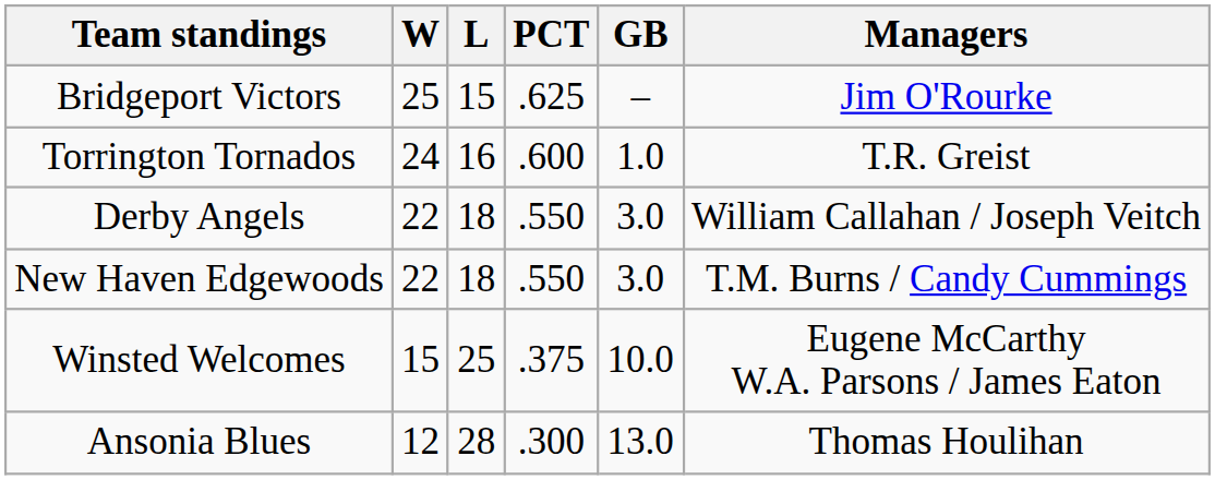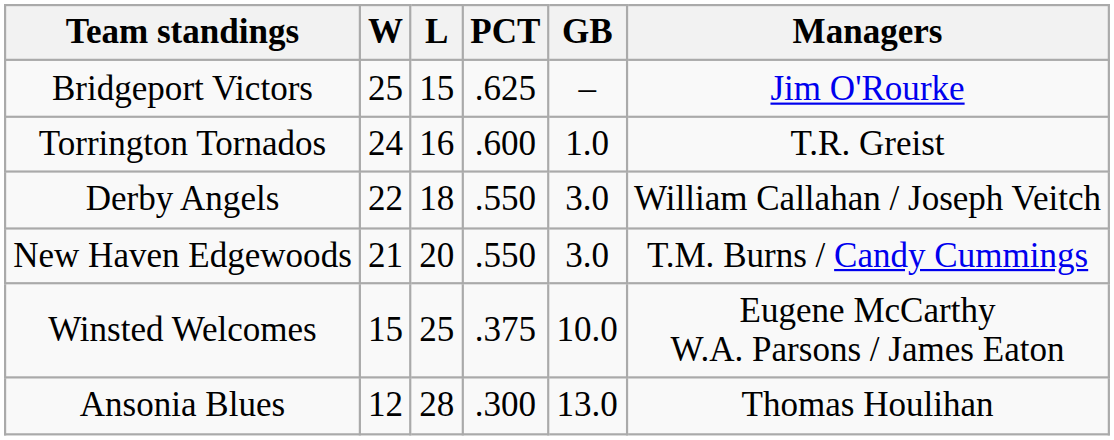 <table class="wikitable">
 <tr>
 <th>Team standings</th>
 <th>W</th>
 <th>L</th>
 <th>PCT</th>
 <th>GB</th>
 <th>Managers</th>
 </tr>
 <tr align=center>
 <td>Bridgeport Victors</td>
 <td>25</td>
 <td>15</td>
 <td>.625</td>
 <td>–</td>
 <td><a href='#'>Jim O'Rourke</a></td>
 </tr>
 <tr align=center>
 <td>Torrington Tornados</td>
 <td>24</td>
 <td>16</td>
 <td>.600</td>
 <td>1.0</td>
 <td>T.R. Greist</td>
 </tr>
 <tr align=center>
 <td>Derby Angels</td>
 <td>22</td>
 <td>18</td>
 <td>.550</td>
 <td>3.0</td>
 <td>William Callahan / Joseph Veitch</td>
 </tr>
 <tr align=center>
 <td>New Haven Edgewoods</td>
-<td>22</td>
-<td>18</td>
+<td>21</td>
+<td>20</td>
 <td>.550</td>
 <td>3.0</td>
 <td>T.M. Burns / <a href='#'>Candy Cummings</a></td>
 </tr>
 <tr align=center>
 <td>Winsted Welcomes</td>
 <td>15</td>
 <td>25</td>
 <td>.375</td>
 <td>10.0</td>
 <td>Eugene McCarthy<br>W.A. Parsons / James Eaton</td>
 </tr>
 <tr align=center>
 <td>Ansonia Blues</td>
 <td>12</td>
 <td>28</td>
 <td>.300</td>
 <td>13.0</td>
 <td>Thomas Houlihan</td>
 </tr>
 </table>
